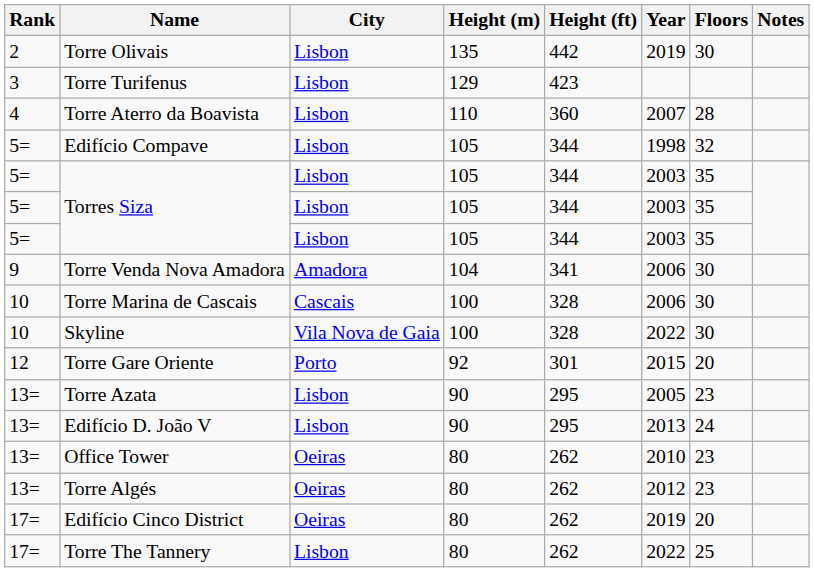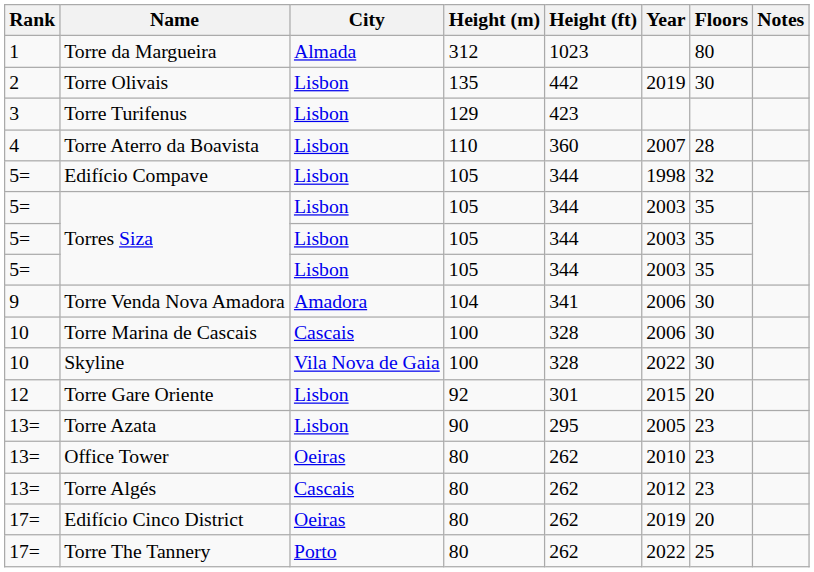 <table class="wikitable">
 <tr>
 <th>Rank</th>
 <th>Name</th>
 <th>City</th>
 <th>Height (m)</th>
 <th>Height (ft)</th>
 <th>Year</th>
 <th>Floors</th>
 <th>Notes</th>
+</tr>
+<tr>
+<td>1</td>
+<td>Torre da Margueira</td>
+<td><a href='#'>Almada</a></td>
+<td>312</td>
+<td>1023</td>
+<td></td>
+<td>80</td>
+<td></td>
 </tr>
 <tr>
 <td>2</td>
 <td>Torre Olivais</td>
 <td><a href='#'>Lisbon</a></td>
 <td>135</td>
 <td>442</td>
 <td>2019</td>
 <td>30</td>
 <td></td>
 </tr>
 <tr>
 <td>3</td>
 <td>Torre Turifenus</td>
 <td><a href='#'>Lisbon</a></td>
 <td>129</td>
 <td>423</td>
 <td></td>
 <td></td>
 <td></td>
 </tr>
 <tr>
 <td>4</td>
 <td>Torre Aterro da Boavista</td>
 <td><a href='#'>Lisbon</a></td>
 <td>110</td>
 <td>360</td>
 <td>2007</td>
 <td>28</td>
 <td></td>
 </tr>
 <tr>
 <td>5=</td>
 <td>Edifício Compave</td>
 <td><a href='#'>Lisbon</a></td>
 <td>105</td>
 <td>344</td>
 <td>1998</td>
 <td>32</td>
 <td></td>
 </tr>
 <tr>
 <td>5=</td>
 <td rowspan="3">Torres <a href='#'>Siza</a></td>
 <td><a href='#'>Lisbon</a></td>
 <td>105</td>
 <td>344</td>
 <td>2003</td>
 <td>35</td>
 <td rowspan="3"></td>
 </tr>
 <tr>
 <td>5=</td>
 <td><a href='#'>Lisbon</a></td>
 <td>105</td>
 <td>344</td>
 <td>2003</td>
 <td>35</td>
 </tr>
 <tr>
 <td>5=</td>
 <td><a href='#'>Lisbon</a></td>
 <td>105</td>
 <td>344</td>
 <td>2003</td>
 <td>35</td>
 </tr>
 <tr>
 <td>9</td>
 <td>Torre Venda Nova Amadora</td>
 <td><a href='#'>Amadora</a></td>
 <td>104</td>
 <td>341</td>
 <td>2006</td>
 <td>30</td>
 <td></td>
 </tr>
 <tr>
 <td>10</td>
 <td>Torre Marina de Cascais</td>
 <td><a href='#'>Cascais</a></td>
 <td>100</td>
 <td>328</td>
 <td>2006</td>
 <td>30</td>
 <td></td>
 </tr>
 <tr>
 <td>10</td>
 <td>Skyline</td>
 <td><a href='#'>Vila Nova de Gaia</a></td>
 <td>100</td>
 <td>328</td>
 <td>2022</td>
 <td>30</td>
 <td></td>
 </tr>
 <tr>
 <td>12</td>
 <td>Torre Gare Oriente</td>
-<td><a href='#'>Porto</a></td>
+<td><a href='#'>Lisbon</a></td>
 <td>92</td>
 <td>301</td>
 <td>2015</td>
 <td>20</td>
 <td></td>
 </tr>
 <tr>
 <td>13=</td>
 <td>Torre Azata</td>
 <td><a href='#'>Lisbon</a></td>
 <td>90</td>
 <td>295</td>
 <td>2005</td>
 <td>23</td>
 <td></td>
 </tr>
 <tr>
 <td>13=</td>
-<td>Edifício D. João V</td>
-<td><a href='#'>Lisbon</a></td>
-<td>90</td>
-<td>295</td>
-<td>2013</td>
-<td>24</td>
-<td></td>
-</tr>
-<tr>
-<td>13=</td>
 <td>Office Tower</td>
 <td><a href='#'>Oeiras</a></td>
 <td>80</td>
 <td>262</td>
 <td>2010</td>
 <td>23</td>
 <td></td>
 </tr>
 <tr>
 <td>13=</td>
 <td>Torre Algés</td>
-<td><a href='#'>Oeiras</a></td>
+<td><a href='#'>Cascais</a></td>
 <td>80</td>
 <td>262</td>
 <td>2012</td>
 <td>23</td>
 <td></td>
 </tr>
 <tr>
 <td>17=</td>
 <td>Edifício Cinco District</td>
 <td><a href='#'>Oeiras</a></td>
 <td>80</td>
 <td>262</td>
 <td>2019</td>
 <td>20</td>
 <td></td>
 </tr>
 <tr>
 <td>17=</td>
 <td>Torre The Tannery</td>
-<td><a href='#'>Lisbon</a></td>
+<td><a href='#'>Porto</a></td>
 <td>80</td>
 <td>262</td>
 <td>2022</td>
 <td>25</td>
 <td></td>
 </tr>
 </table>
